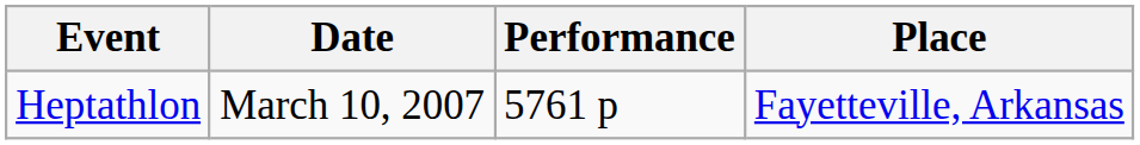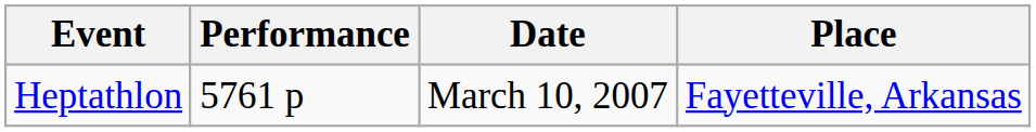 <table class="wikitable">
 <tr>
 <th>Event</th>
+<th>Performance</th>
 <th>Date</th>
-<th>Performance</th>
 <th>Place</th>
 </tr>
 <tr>
 <td><a href='#'>Heptathlon</a></td>
+<td>5761 p</td>
 <td>March 10, 2007</td>
-<td>5761 p</td>
 <td><a href='#'>Fayetteville, Arkansas</a></td>
 </tr>
 </table>
